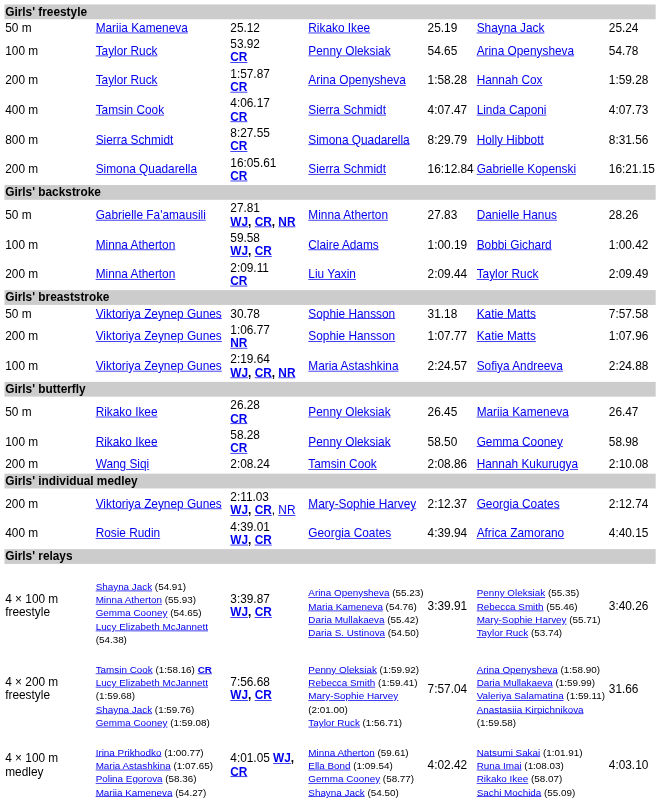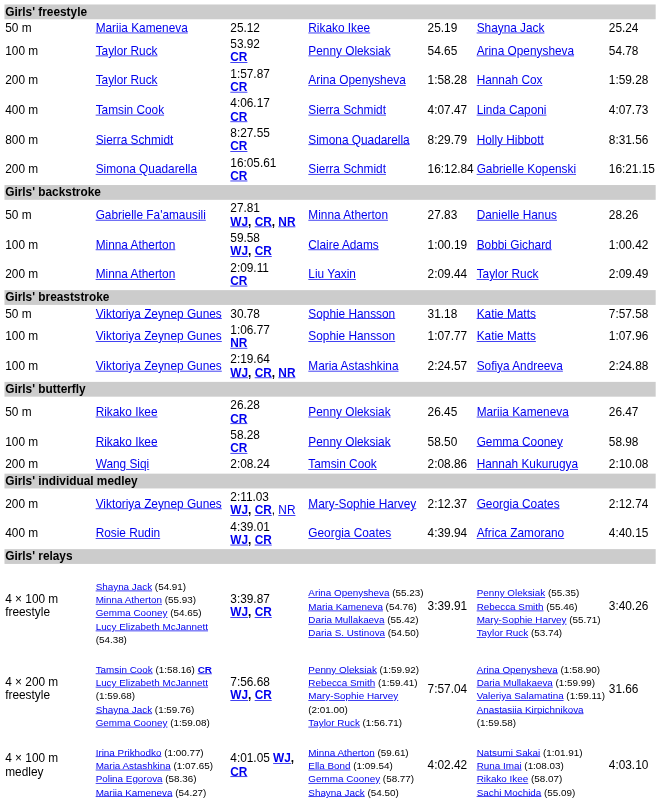 <table>
 <tr bgcolor="#cccccc">
 <td colspan=7><strong>Girls' freestyle</strong></td>
 </tr>
 <tr>
 <td>50 m</td>
 <td><a href='#'>Mariia Kameneva</a> <br><small></small></td>
 <td>25.12</td>
 <td><a href='#'>Rikako Ikee</a> <br><small></small></td>
 <td>25.19</td>
 <td><a href='#'>Shayna Jack</a> <br><small></small></td>
 <td>25.24</td>
 </tr>
 <tr>
 <td>100 m</td>
 <td><a href='#'>Taylor Ruck</a> <br><small></small></td>
 <td>53.92<br><strong><a href='#'>CR</a></strong></td>
 <td><a href='#'>Penny Oleksiak</a> <br><small></small></td>
 <td>54.65</td>
 <td><a href='#'>Arina Openysheva</a> <br><small></small></td>
 <td>54.78</td>
 </tr>
 <tr>
 <td>200 m</td>
 <td><a href='#'>Taylor Ruck</a> <br><small></small></td>
 <td>1:57.87<br><strong><a href='#'>CR</a></strong></td>
 <td><a href='#'>Arina Openysheva</a> <br><small></small></td>
 <td>1:58.28</td>
 <td><a href='#'>Hannah Cox</a> <br><small></small></td>
 <td>1:59.28</td>
 </tr>
 <tr>
 <td>400 m</td>
 <td><a href='#'>Tamsin Cook</a> <br><small></small></td>
 <td>4:06.17<br><strong><a href='#'>CR</a></strong></td>
 <td><a href='#'>Sierra Schmidt</a> <br><small></small></td>
 <td>4:07.47</td>
 <td><a href='#'>Linda Caponi</a> <br><small></small></td>
 <td>4:07.73</td>
 </tr>
 <tr>
 <td>800 m</td>
 <td><a href='#'>Sierra Schmidt</a> <br><small></small></td>
 <td>8:27.55<br><strong><a href='#'>CR</a></strong></td>
 <td><a href='#'>Simona Quadarella</a> <br><small></small></td>
 <td>8:29.79</td>
 <td><a href='#'>Holly Hibbott</a> <br><small></small></td>
 <td>8:31.56</td>
 </tr>
 <tr>
 <td>200 m</td>
 <td><a href='#'>Simona Quadarella</a> <br><small></small></td>
 <td>16:05.61<br><strong><a href='#'>CR</a></strong></td>
 <td><a href='#'>Sierra Schmidt</a> <br><small></small></td>
 <td>16:12.84</td>
 <td><a href='#'>Gabrielle Kopenski</a> <br><small></small></td>
 <td>16:21.15</td>
 </tr>
 <tr bgcolor="#cccccc">
 <td colspan=7><strong>Girls' backstroke</strong></td>
 </tr>
 <tr>
 <td>50 m</td>
 <td><a href='#'>Gabrielle Fa'amausili</a> <br><small></small></td>
 <td>27.81<br><strong><a href='#'>WJ</a>, <a href='#'>CR</a>, <a href='#'>NR</a></strong></td>
 <td><a href='#'>Minna Atherton</a> <br><small></small></td>
 <td>27.83</td>
 <td><a href='#'>Danielle Hanus</a> <br><small></small></td>
 <td>28.26</td>
 </tr>
 <tr>
 <td>100 m</td>
 <td><a href='#'>Minna Atherton</a> <br><small></small></td>
 <td>59.58<br><strong><a href='#'>WJ</a>, <a href='#'>CR</a></strong></td>
 <td><a href='#'>Claire Adams</a> <br><small></small></td>
 <td>1:00.19</td>
 <td><a href='#'>Bobbi Gichard</a> <br><small></small></td>
 <td>1:00.42</td>
 </tr>
 <tr>
 <td>200 m</td>
 <td><a href='#'>Minna Atherton</a> <br><small></small></td>
 <td>2:09.11<br><strong><a href='#'>CR</a></strong></td>
 <td><a href='#'>Liu Yaxin</a> <br><small></small></td>
 <td>2:09.44</td>
 <td><a href='#'>Taylor Ruck</a> <br><small></small></td>
 <td>2:09.49</td>
 </tr>
 <tr bgcolor="#cccccc">
 <td colspan=7><strong>Girls' breaststroke</strong></td>
 </tr>
 <tr>
 <td>50 m</td>
 <td><a href='#'>Viktoriya Zeynep Gunes</a> <br><small></small></td>
 <td>30.78</td>
 <td><a href='#'>Sophie Hansson</a> <br><small></small></td>
 <td>31.18</td>
 <td><a href='#'>Katie Matts</a> <br><small></small></td>
 <td>7:57.58</td>
 </tr>
 <tr>
-<td>200 m</td>
+<td>100 m</td>
 <td><a href='#'>Viktoriya Zeynep Gunes</a> <br><small></small></td>
 <td>1:06.77<br><strong><a href='#'>NR</a></strong></td>
 <td><a href='#'>Sophie Hansson</a> <br><small></small></td>
 <td>1:07.77</td>
 <td><a href='#'>Katie Matts</a> <br><small></small></td>
 <td>1:07.96</td>
 </tr>
 <tr>
 <td>100 m</td>
 <td><a href='#'>Viktoriya Zeynep Gunes</a> <br><small></small></td>
 <td>2:19.64<br><strong><a href='#'>WJ</a>, <a href='#'>CR</a>, <a href='#'>NR</a></strong></td>
 <td><a href='#'>Maria Astashkina</a> <br><small></small></td>
 <td>2:24.57</td>
 <td><a href='#'>Sofiya Andreeva</a> <br><small></small></td>
 <td>2:24.88</td>
 </tr>
 <tr bgcolor="#cccccc">
 <td colspan=7><strong>Girls' butterfly</strong></td>
 </tr>
 <tr>
 <td>50 m</td>
 <td><a href='#'>Rikako Ikee</a> <br><small></small></td>
 <td>26.28 <br><strong><a href='#'>CR</a></strong></td>
 <td><a href='#'>Penny Oleksiak</a> <br><small></small></td>
 <td>26.45</td>
 <td><a href='#'>Mariia Kameneva</a> <br><small></small></td>
 <td>26.47</td>
 </tr>
 <tr>
 <td>100 m</td>
 <td><a href='#'>Rikako Ikee</a> <br><small></small></td>
 <td>58.28 <br><strong><a href='#'>CR</a></strong></td>
 <td><a href='#'>Penny Oleksiak</a> <br><small></small></td>
 <td>58.50</td>
 <td><a href='#'>Gemma Cooney</a> <br><small></small></td>
 <td>58.98</td>
 </tr>
 <tr>
 <td>200 m</td>
 <td><a href='#'>Wang Siqi</a> <br><small></small></td>
 <td>2:08.24</td>
 <td><a href='#'>Tamsin Cook</a> <br><small></small></td>
 <td>2:08.86</td>
 <td><a href='#'>Hannah Kukurugya</a> <br><small></small></td>
 <td>2:10.08</td>
 </tr>
 <tr bgcolor="#cccccc">
 <td colspan=7><strong>Girls' individual medley</strong></td>
 </tr>
 <tr>
 <td>200 m</td>
 <td><a href='#'>Viktoriya Zeynep Gunes</a> <br><small></small></td>
 <td>2:11.03<br><strong><a href='#'>WJ</a>, <a href='#'>CR</a></strong>, <a href='#'>NR</a></td>
 <td><a href='#'>Mary-Sophie Harvey</a> <br><small></small></td>
 <td>2:12.37</td>
 <td><a href='#'>Georgia Coates</a> <br><small></small></td>
 <td>2:12.74</td>
 </tr>
 <tr>
 <td>400 m</td>
 <td><a href='#'>Rosie Rudin</a> <br><small></small></td>
 <td>4:39.01<br><strong><a href='#'>WJ</a>, <a href='#'>CR</a></strong></td>
 <td><a href='#'>Georgia Coates</a> <br><small></small></td>
 <td>4:39.94</td>
 <td><a href='#'>Africa Zamorano</a> <br><small></small></td>
 <td>4:40.15</td>
 </tr>
 <tr bgcolor="#cccccc">
 <td colspan=7><strong>Girls' relays</strong></td>
 </tr>
 <tr>
 <td>4 × 100 m freestyle</td>
 <td><br><small><a href='#'>Shayna Jack</a> (54.91) <br><a href='#'>Minna Atherton</a> (55.93)<br><a href='#'>Gemma Cooney</a> (54.65)<br><a href='#'>Lucy Elizabeth McJannett</a> (54.38)</small></td>
 <td>3:39.87 <br> <strong><a href='#'>WJ</a>, <a href='#'>CR</a></strong></td>
 <td><br><small><a href='#'>Arina Openysheva</a> (55.23)<br><a href='#'>Maria Kameneva</a> (54.76)<br><a href='#'>Daria Mullakaeva</a> (55.42)<br><a href='#'>Daria S. Ustinova</a> (54.50)</small></td>
 <td>3:39.91</td>
 <td><br><small><a href='#'>Penny Oleksiak</a> (55.35)<br><a href='#'>Rebecca Smith</a> (55.46)<br><a href='#'>Mary-Sophie Harvey</a> (55.71)<br><a href='#'>Taylor Ruck</a> (53.74)</small></td>
 <td>3:40.26</td>
 </tr>
 <tr>
 <td>4 × 200 m freestyle</td>
 <td><br><small><a href='#'>Tamsin Cook</a> (1:58.16) <strong><a href='#'>CR</a></strong><br><a href='#'>Lucy Elizabeth McJannett</a> (1:59.68)<br><a href='#'>Shayna Jack</a> (1:59.76)<br><a href='#'>Gemma Cooney</a> (1:59.08)</small></td>
 <td>7:56.68 <br> <strong><a href='#'>WJ</a>, <a href='#'>CR</a></strong></td>
 <td><br><small><a href='#'>Penny Oleksiak</a> (1:59.92)<br><a href='#'>Rebecca Smith</a> (1:59.41)<br><a href='#'>Mary-Sophie Harvey</a> (2:01.00)<br><a href='#'>Taylor Ruck</a> (1:56.71)</small></td>
 <td>7:57.04</td>
 <td><br><small><a href='#'>Arina Openysheva</a> (1:58.90)<br><a href='#'>Daria Mullakaeva</a> (1:59.99)<br><a href='#'>Valeriya Salamatina</a> (1:59.11)<br><a href='#'>Anastasiia Kirpichnikova</a> (1:59.58)</small></td>
 <td>31.66</td>
 </tr>
 <tr>
 <td>4 × 100 m medley</td>
 <td><br><small><a href='#'>Irina Prikhodko</a> (1:00.77)<br><a href='#'>Maria Astashkina</a> (1:07.65)<br><a href='#'>Polina Egorova</a> (58.36)<br><a href='#'>Mariia Kameneva</a> (54.27)</small></td>
 <td>4:01.05 <strong><a href='#'>WJ</a>, <a href='#'>CR</a></strong></td>
 <td><br><small><a href='#'>Minna Atherton</a> (59.61)  <br><a href='#'>Ella Bond</a> (1:09.54)<br><a href='#'>Gemma Cooney</a> (58.77)<br><a href='#'>Shayna Jack</a> (54.50)</small></td>
 <td>4:02.42</td>
 <td><br><small><a href='#'>Natsumi Sakai</a> (1:01.91)  <br><a href='#'>Runa Imai</a> (1:08.03)<br><a href='#'>Rikako Ikee</a> (58.07)<br><a href='#'>Sachi Mochida</a> (55.09)</small></td>
 <td>4:03.10</td>
 </tr>
 </table>
